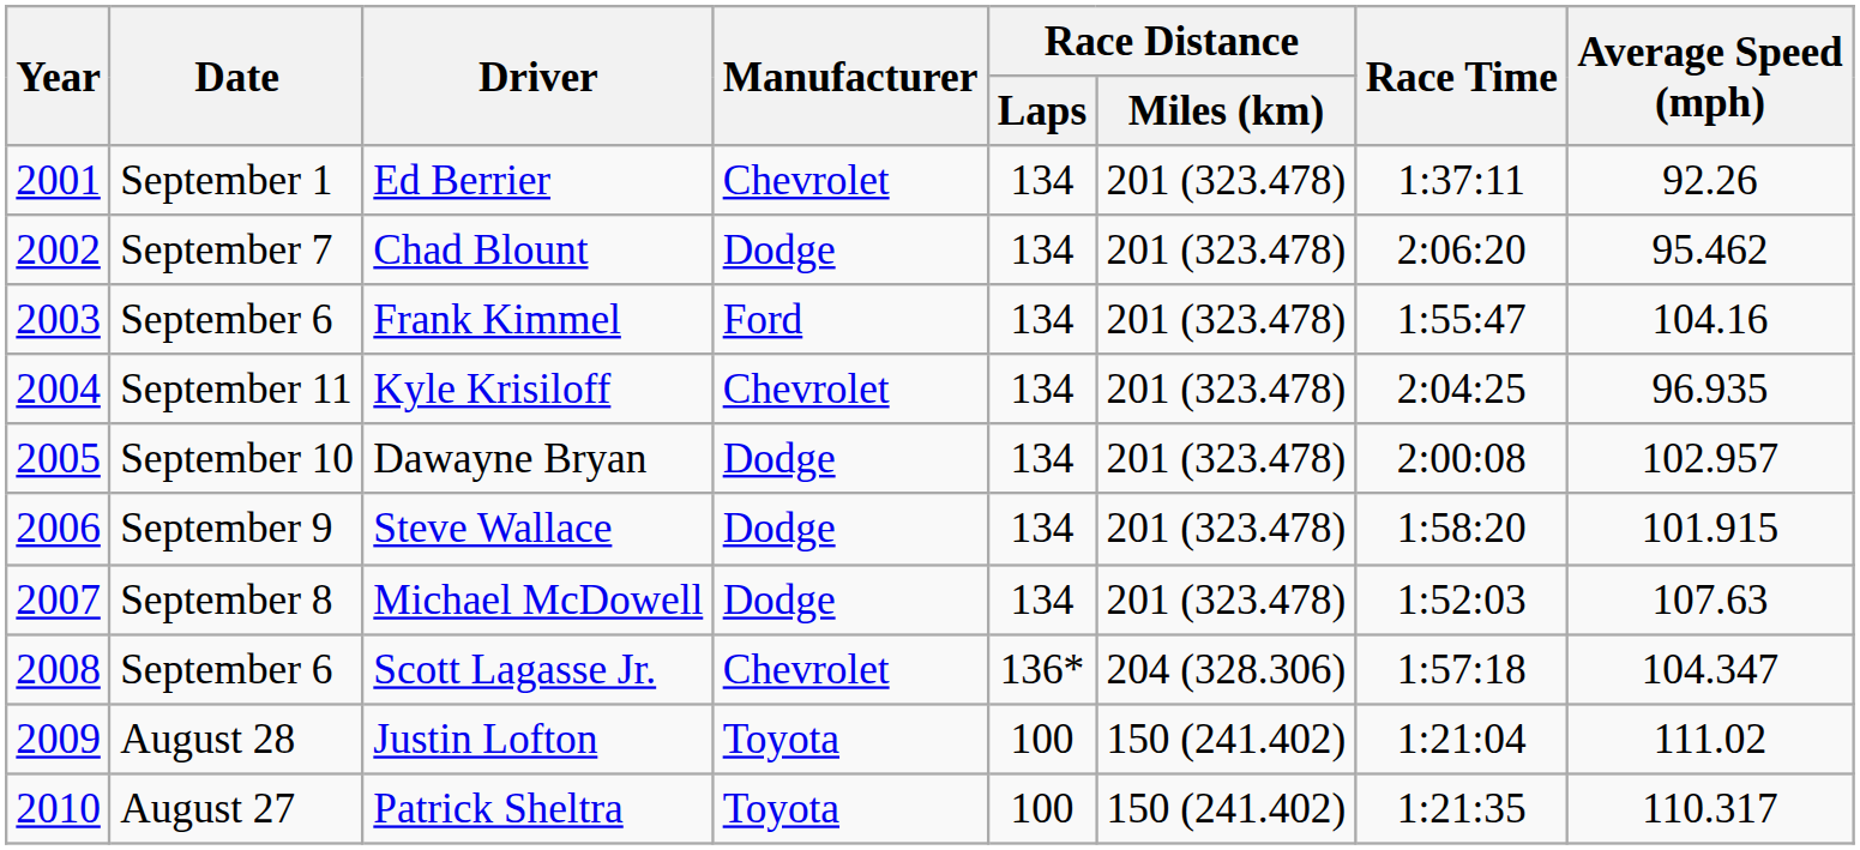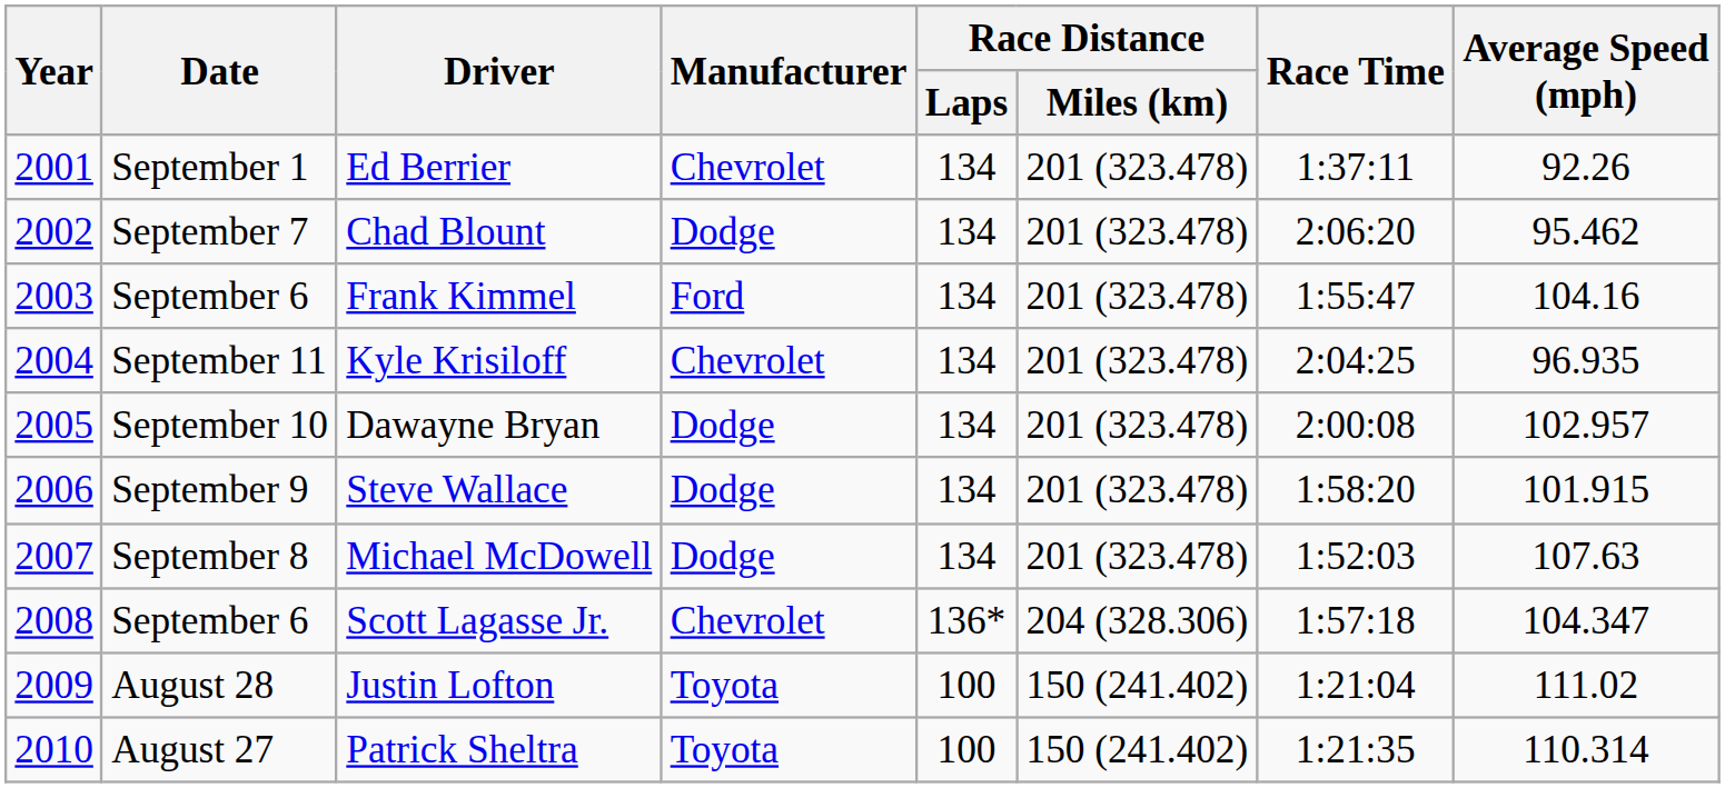 <table class="wikitable" style="font-size: 95%;">
 <tr>
 <th rowspan="2">Year</th>
 <th rowspan="2">Date</th>
 <th rowspan="2">Driver</th>
 <th rowspan="2">Manufacturer</th>
 <th colspan="2">Race Distance</th>
 <th rowspan="2">Race Time</th>
 <th rowspan="2">Average Speed<br>(mph)</th>
 </tr>
 <tr>
 <th>Laps</th>
 <th>Miles (km)</th>
 </tr>
 <tr>
 <td><a href='#'>2001</a></td>
 <td>September 1</td>
 <td><a href='#'>Ed Berrier</a></td>
 <td><a href='#'>Chevrolet</a></td>
 <td align="center">134</td>
 <td align="center">201 (323.478)</td>
 <td align="center">1:37:11</td>
 <td align="center">92.26</td>
 </tr>
 <tr>
 <td><a href='#'>2002</a></td>
 <td>September 7</td>
 <td><a href='#'>Chad Blount</a></td>
 <td><a href='#'>Dodge</a></td>
 <td align="center">134</td>
 <td align="center">201 (323.478)</td>
 <td align="center">2:06:20</td>
 <td align="center">95.462</td>
 </tr>
 <tr>
 <td><a href='#'>2003</a></td>
 <td>September 6</td>
 <td><a href='#'>Frank Kimmel</a></td>
 <td><a href='#'>Ford</a></td>
 <td align="center">134</td>
 <td align="center">201 (323.478)</td>
 <td align="center">1:55:47</td>
 <td align="center">104.16</td>
 </tr>
 <tr>
 <td><a href='#'>2004</a></td>
 <td>September 11</td>
 <td><a href='#'>Kyle Krisiloff</a></td>
 <td><a href='#'>Chevrolet</a></td>
 <td align="center">134</td>
 <td align="center">201 (323.478)</td>
 <td align="center">2:04:25</td>
 <td align="center">96.935</td>
 </tr>
 <tr>
 <td><a href='#'>2005</a></td>
 <td>September 10</td>
 <td>Dawayne Bryan</td>
 <td><a href='#'>Dodge</a></td>
 <td align="center">134</td>
 <td align="center">201 (323.478)</td>
 <td align="center">2:00:08</td>
 <td align="center">102.957</td>
 </tr>
 <tr>
 <td><a href='#'>2006</a></td>
 <td>September 9</td>
 <td><a href='#'>Steve Wallace</a></td>
 <td><a href='#'>Dodge</a></td>
 <td align="center">134</td>
 <td align="center">201 (323.478)</td>
 <td align="center">1:58:20</td>
 <td align="center">101.915</td>
 </tr>
 <tr>
 <td><a href='#'>2007</a></td>
 <td>September 8</td>
 <td><a href='#'>Michael McDowell</a></td>
 <td><a href='#'>Dodge</a></td>
 <td align="center">134</td>
 <td align="center">201 (323.478)</td>
 <td align="center">1:52:03</td>
 <td align="center">107.63</td>
 </tr>
 <tr>
 <td><a href='#'>2008</a></td>
 <td>September 6</td>
 <td><a href='#'>Scott Lagasse Jr.</a></td>
 <td><a href='#'>Chevrolet</a></td>
 <td align="center">136*</td>
 <td align="center">204 (328.306)</td>
 <td align="center">1:57:18</td>
 <td align="center">104.347</td>
 </tr>
 <tr>
 <td><a href='#'>2009</a></td>
 <td>August 28</td>
 <td><a href='#'>Justin Lofton</a></td>
 <td><a href='#'>Toyota</a></td>
 <td align="center">100</td>
 <td align="center">150 (241.402)</td>
 <td align="center">1:21:04</td>
 <td align="center">111.02</td>
 </tr>
 <tr>
 <td><a href='#'>2010</a></td>
 <td>August 27</td>
 <td><a href='#'>Patrick Sheltra</a></td>
 <td><a href='#'>Toyota</a></td>
 <td align="center">100</td>
 <td align="center">150 (241.402)</td>
 <td align="center">1:21:35</td>
-<td align="center">110.317</td>
+<td align="center">110.314</td>
 </tr>
 </table>
